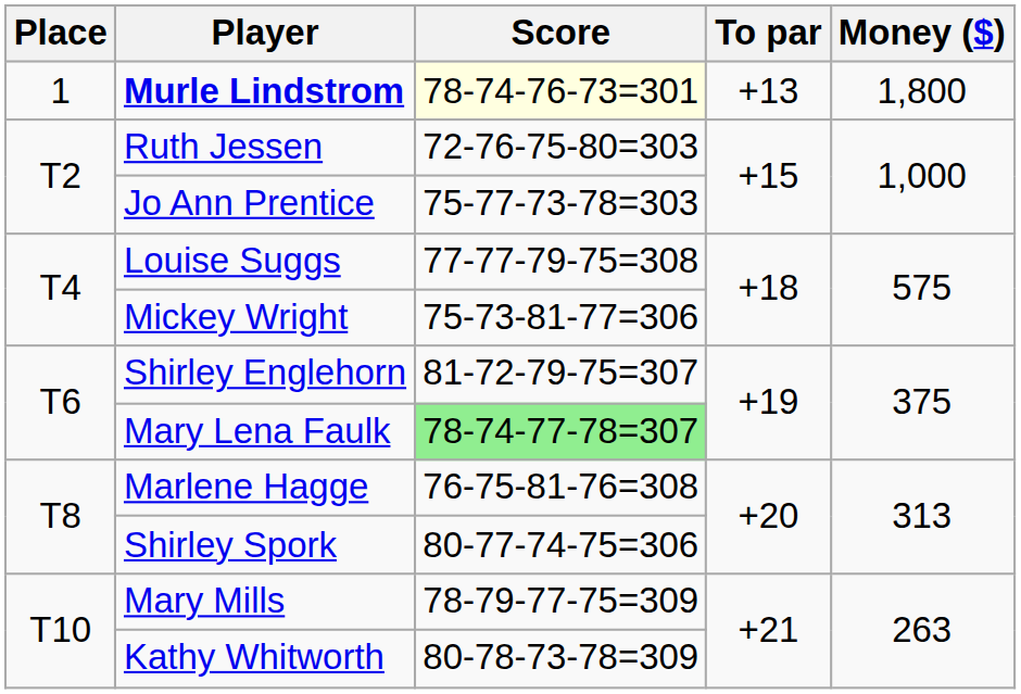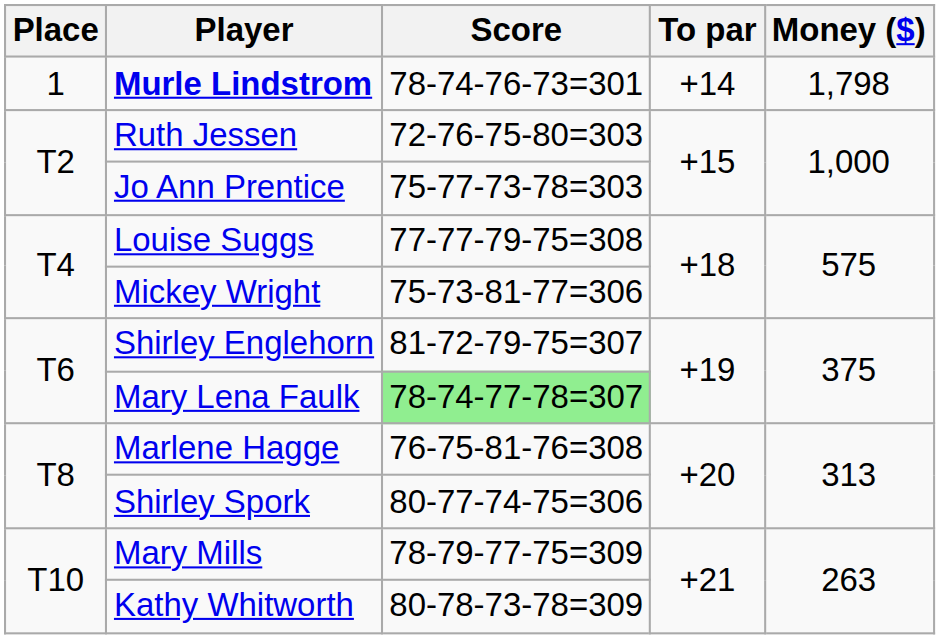 <table class="wikitable">
 <tr>
 <th>Place</th>
 <th>Player</th>
 <th>Score</th>
 <th>To par</th>
 <th>Money (<a href='#'>$</a>)</th>
 </tr>
 <tr>
 <td align=center>1</td>
 <td> <strong><a href='#'>Murle Lindstrom</a></strong></td>
-<td style="background: lightyellow;">78-74-76-73=301</td>
-<td align=center>+13</td>
-<td align=center>1,800</td>
+<td>78-74-76-73=301</td>
+<td align=center>+14</td>
+<td align=center>1,798</td>
 </tr>
 <tr>
 <td align=center rowspan=2>T2</td>
 <td> <a href='#'>Ruth Jessen</a></td>
 <td>72-76-75-80=303</td>
 <td align=center rowspan=2>+15</td>
 <td align=center rowspan=2>1,000</td>
 </tr>
 <tr>
 <td> <a href='#'>Jo Ann Prentice</a></td>
 <td>75-77-73-78=303</td>
 </tr>
 <tr>
 <td align=center rowspan=2>T4</td>
 <td> <a href='#'>Louise Suggs</a></td>
 <td>77-77-79-75=308</td>
 <td align=center rowspan=2>+18</td>
 <td align=center rowspan=2>575</td>
 </tr>
 <tr>
 <td> <a href='#'>Mickey Wright</a></td>
 <td>75-73-81-77=306</td>
 </tr>
 <tr>
 <td align=center rowspan=2>T6</td>
 <td> <a href='#'>Shirley Englehorn</a></td>
 <td>81-72-79-75=307</td>
 <td align=center rowspan=2>+19</td>
 <td align=center rowspan=2>375</td>
 </tr>
 <tr>
 <td> <a href='#'>Mary Lena Faulk</a></td>
 <td style="background: lightgreen;">78-74-77-78=307</td>
 </tr>
 <tr>
 <td align=center rowspan=2>T8</td>
 <td> <a href='#'>Marlene Hagge</a></td>
 <td>76-75-81-76=308</td>
 <td align=center rowspan=2>+20</td>
 <td align=center rowspan=2>313</td>
 </tr>
 <tr>
 <td> <a href='#'>Shirley Spork</a></td>
 <td>80-77-74-75=306</td>
 </tr>
 <tr>
 <td align=center rowspan=2>T10</td>
 <td> <a href='#'>Mary Mills</a></td>
 <td>78-79-77-75=309</td>
 <td align=center rowspan=2>+21</td>
 <td align=center rowspan=2>263</td>
 </tr>
 <tr>
 <td> <a href='#'>Kathy Whitworth</a></td>
 <td>80-78-73-78=309</td>
 </tr>
 </table>
